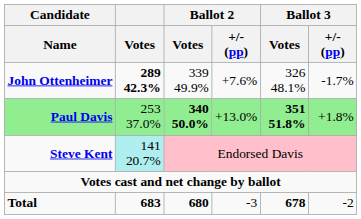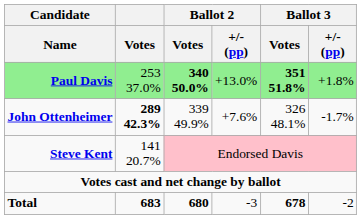 <table class="wikitable">
 <tr>
 <th>Candidate</th>
 <th></th>
 <th colspan = "2">Ballot 2</th>
 <th colspan = "2">Ballot 3</th>
 </tr>
 <tr>
 <th>Name</th>
 <th width = "50">Votes</th>
 <th width = "50">Votes</th>
 <th width = "50">+/- (<a href='#'>pp</a>)</th>
 <th width = "50">Votes</th>
 <th width = "50">+/- (<a href='#'>pp</a>)</th>
 </tr>
-<tr style="text-align:right;">
-<td><strong><a href='#'>John Ottenheimer</a></strong></td>
-<td><strong>289<br>42.3%</strong></td>
-<td>339<br>49.9%</td>
-<td>+7.6%</td>
-<td>326<br>48.1%</td>
-<td>-1.7%</td>
-</tr>
 <tr style="text-align:right;background:lightgreen;">
 <td><strong><a href='#'>Paul Davis</a></strong></td>
 <td>253<br>37.0%</td>
 <td><strong>340<br>50.0%</strong></td>
 <td>+13.0%</td>
 <td><strong>351<br>51.8%</strong></td>
 <td>+1.8%</td>
 </tr>
 <tr style="text-align:right;">
+<td><strong><a href='#'>John Ottenheimer</a></strong></td>
+<td><strong>289<br>42.3%</strong></td>
+<td>339<br>49.9%</td>
+<td>+7.6%</td>
+<td>326<br>48.1%</td>
+<td>-1.7%</td>
+</tr>
+<tr style="text-align:right;">
 <td><strong><a href='#'>Steve Kent</a></strong></td>
-<td style="background: paleturquoise;">141<br>20.7%</td>
+<td>141<br>20.7%</td>
 <td style="text-align:center; background:pink" colspan=4>Endorsed Davis</td>
 </tr>
 <tr style="text-align:center;">
 <td colspan = "6"><strong>Votes cast and net change by ballot</strong></td>
 </tr>
 <tr style="text-align:right;">
 <td style="text-align:left;"><strong>Total</strong></td>
 <td><strong>683</strong></td>
 <td><strong>680</strong></td>
 <td>-3</td>
 <td><strong>678</strong></td>
 <td>-2</td>
 </tr>
 </table>
